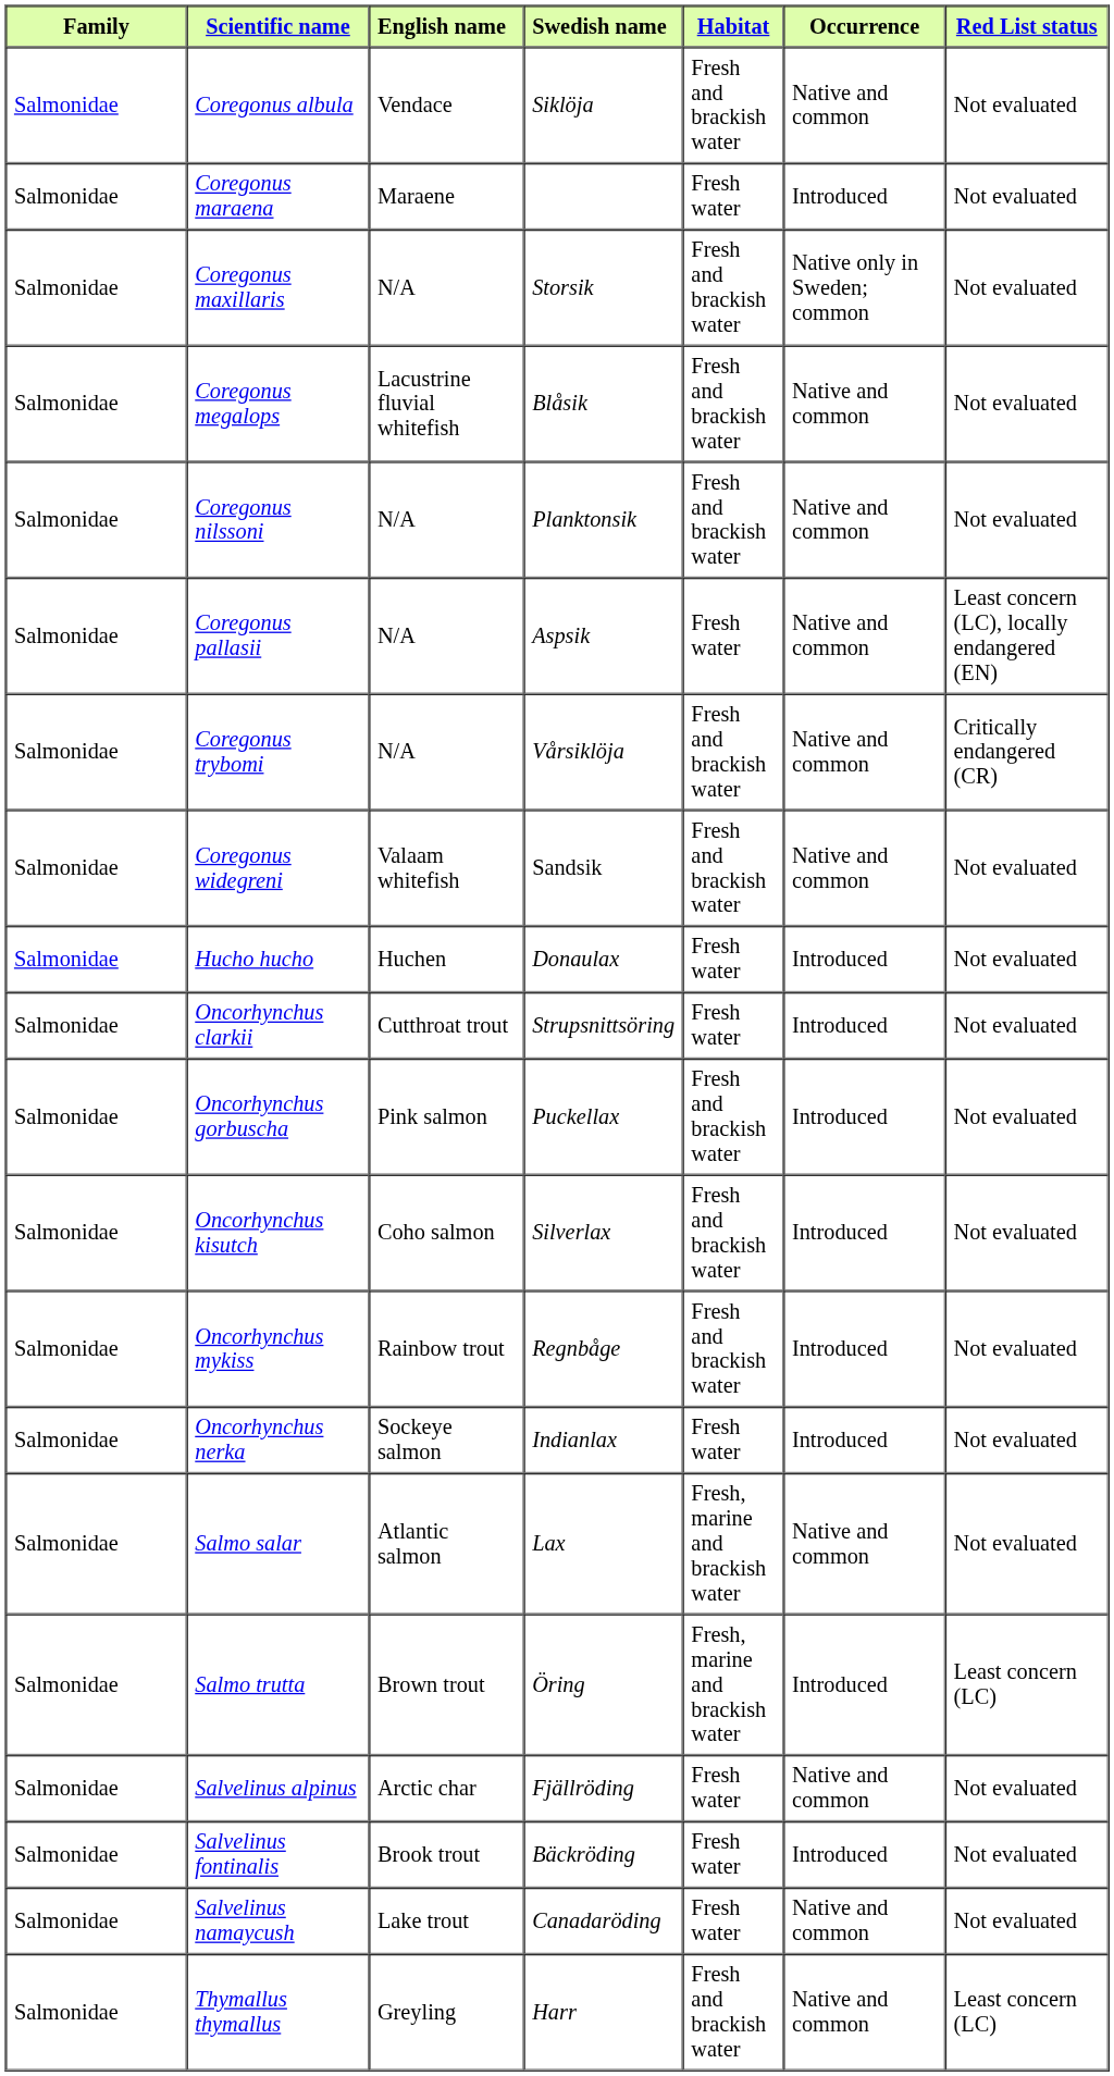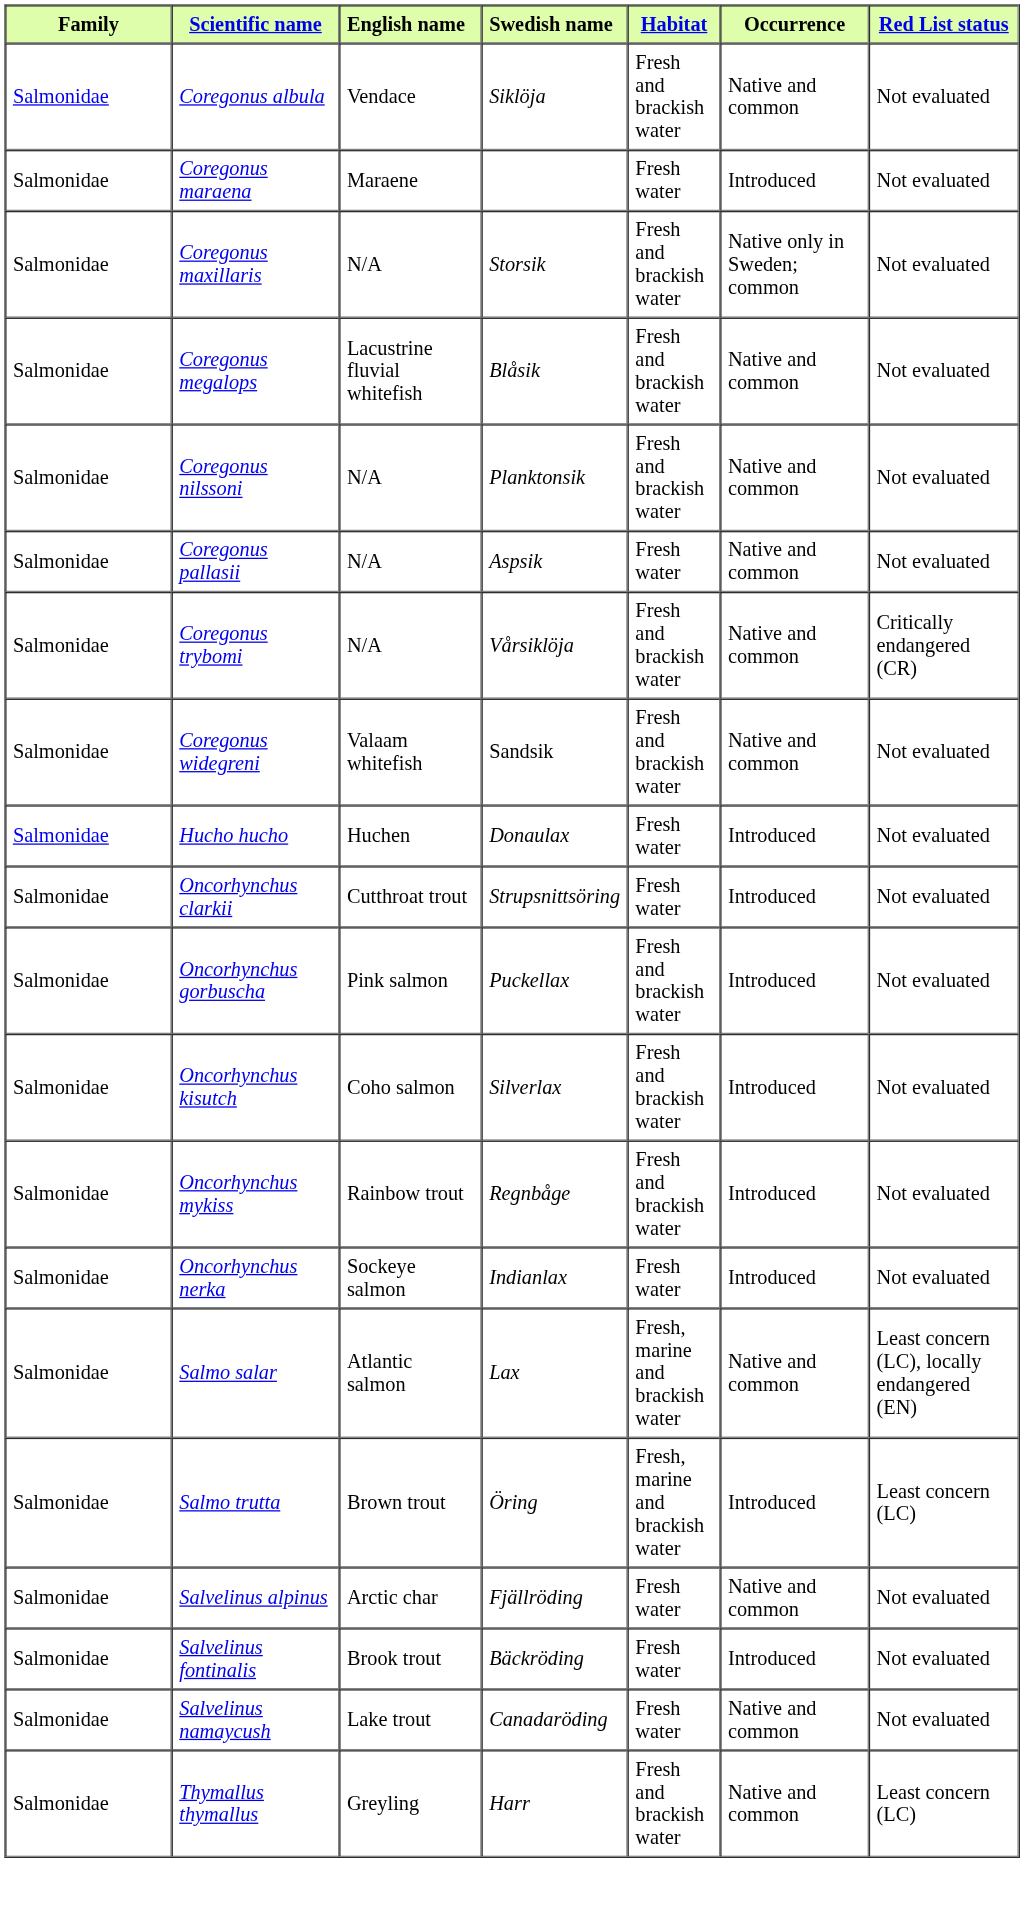 <table style="width:800px" border=1 cellspacing=0 cellpadding=5>
 <tr bgcolor="#defeac">
 <th width=119>Family</th>
 <th width=120><a href='#'>Scientific name</a></th>
 <td width=100><strong>English name</strong></td>
 <td width=100><strong>Swedish name</strong></td>
 <th><a href='#'>Habitat</a></th>
 <th width=105>Occurrence</th>
 <th width=106 nowrap="nowrap"><a href='#'>Red List status</a></th>
 </tr>
 <tr>
 <td><a href='#'>Salmonidae</a></td>
 <td><em><a href='#'>Coregonus albula</a></em></td>
 <td>Vendace</td>
 <td><em>Siklöja</em></td>
 <td>Fresh and brackish water</td>
 <td>Native and common</td>
 <td>Not evaluated</td>
 </tr>
 <tr>
 <td>Salmonidae</td>
 <td><em><a href='#'>Coregonus maraena</a></em></td>
 <td>Maraene</td>
 <td></td>
 <td>Fresh water</td>
 <td>Introduced</td>
 <td>Not evaluated</td>
 </tr>
 <tr>
 <td>Salmonidae</td>
 <td><em><a href='#'>Coregonus maxillaris</a></em></td>
 <td>N/A</td>
 <td><em>Storsik</em></td>
 <td>Fresh and brackish water</td>
 <td>Native only in Sweden; common</td>
 <td>Not evaluated</td>
 </tr>
 <tr>
 <td>Salmonidae</td>
 <td><em><a href='#'>Coregonus megalops</a></em></td>
 <td>Lacustrine fluvial whitefish</td>
 <td><em>Blåsik</em></td>
 <td>Fresh and brackish water</td>
 <td>Native and common</td>
 <td>Not evaluated</td>
 </tr>
 <tr>
 <td>Salmonidae</td>
 <td><em><a href='#'>Coregonus nilssoni</a></em></td>
 <td>N/A</td>
 <td><em>Planktonsik</em></td>
 <td>Fresh and brackish water</td>
 <td>Native and common</td>
 <td>Not evaluated</td>
 </tr>
 <tr>
 <td>Salmonidae</td>
 <td><em><a href='#'>Coregonus pallasii</a></em></td>
 <td>N/A</td>
 <td><em>Aspsik</em></td>
 <td>Fresh water</td>
 <td>Native and common</td>
-<td>Least concern (LC), locally endangered (EN)</td>
+<td>Not evaluated</td>
 </tr>
 <tr>
 <td>Salmonidae</td>
 <td><em><a href='#'>Coregonus trybomi</a></em></td>
 <td>N/A</td>
 <td><em>Vårsiklöja</em></td>
 <td>Fresh and brackish water</td>
 <td>Native and common</td>
 <td>Critically endangered (CR)</td>
 </tr>
 <tr>
 <td>Salmonidae</td>
 <td><em><a href='#'>Coregonus widegreni</a></em></td>
 <td>Valaam whitefish</td>
 <td>Sandsik</td>
 <td>Fresh and brackish water</td>
 <td>Native and common</td>
 <td>Not evaluated</td>
 </tr>
 <tr>
 <td><a href='#'>Salmonidae</a></td>
 <td><em><a href='#'>Hucho hucho</a></em></td>
 <td>Huchen</td>
 <td><em>Donaulax</em></td>
 <td>Fresh water</td>
 <td>Introduced</td>
 <td>Not evaluated</td>
 </tr>
 <tr>
 <td>Salmonidae</td>
 <td><em><a href='#'>Oncorhynchus clarkii</a></em></td>
 <td>Cutthroat trout</td>
 <td><em>Strupsnittsöring</em></td>
 <td>Fresh water</td>
 <td>Introduced</td>
 <td>Not evaluated</td>
 </tr>
 <tr>
 <td>Salmonidae</td>
 <td><em><a href='#'>Oncorhynchus gorbuscha</a></em></td>
 <td>Pink salmon</td>
 <td><em>Puckellax</em></td>
 <td>Fresh and brackish water</td>
 <td>Introduced</td>
 <td>Not evaluated</td>
 </tr>
 <tr>
 <td>Salmonidae</td>
 <td><em><a href='#'>Oncorhynchus kisutch</a></em></td>
 <td>Coho salmon</td>
 <td><em>Silverlax</em></td>
 <td>Fresh and brackish water</td>
 <td>Introduced</td>
 <td>Not evaluated</td>
 </tr>
 <tr>
 <td>Salmonidae</td>
 <td><em><a href='#'>Oncorhynchus mykiss</a></em></td>
 <td>Rainbow trout</td>
 <td><em>Regnbåge</em></td>
 <td>Fresh and brackish water</td>
 <td>Introduced</td>
 <td>Not evaluated</td>
 </tr>
 <tr>
 <td>Salmonidae</td>
 <td><em><a href='#'>Oncorhynchus nerka</a></em></td>
 <td>Sockeye salmon</td>
 <td><em>Indianlax</em></td>
 <td>Fresh water</td>
 <td>Introduced</td>
 <td>Not evaluated</td>
 </tr>
 <tr>
 <td>Salmonidae</td>
 <td><em><a href='#'>Salmo salar</a></em></td>
 <td>Atlantic salmon</td>
 <td><em>Lax</em></td>
 <td>Fresh, marine and brackish water</td>
 <td>Native and common</td>
-<td>Not evaluated</td>
+<td>Least concern (LC), locally endangered (EN)</td>
 </tr>
 <tr>
 <td>Salmonidae</td>
 <td><em><a href='#'>Salmo trutta</a></em></td>
 <td>Brown trout</td>
 <td><em>Öring</em></td>
 <td>Fresh, marine and brackish water</td>
 <td>Introduced</td>
 <td>Least concern (LC)</td>
 </tr>
 <tr>
 <td>Salmonidae</td>
 <td><em><a href='#'>Salvelinus alpinus</a></em></td>
 <td>Arctic char</td>
 <td><em>Fjällröding</em></td>
 <td>Fresh water</td>
 <td>Native and common</td>
 <td>Not evaluated</td>
 </tr>
 <tr>
 <td>Salmonidae</td>
 <td><em><a href='#'>Salvelinus fontinalis</a></em></td>
 <td>Brook trout</td>
 <td><em>Bäckröding</em></td>
 <td>Fresh water</td>
 <td>Introduced</td>
 <td>Not evaluated</td>
 </tr>
 <tr>
 <td>Salmonidae</td>
 <td><em><a href='#'>Salvelinus namaycush</a></em></td>
 <td>Lake trout</td>
 <td><em>Canadaröding</em></td>
 <td>Fresh water</td>
 <td>Native and common</td>
 <td>Not evaluated</td>
 </tr>
 <tr>
 <td>Salmonidae</td>
 <td><em><a href='#'>Thymallus thymallus</a></em></td>
 <td>Greyling</td>
 <td><em>Harr</em></td>
 <td>Fresh and brackish water</td>
 <td>Native and common</td>
 <td>Least concern (LC)</td>
 </tr>
 </table>
